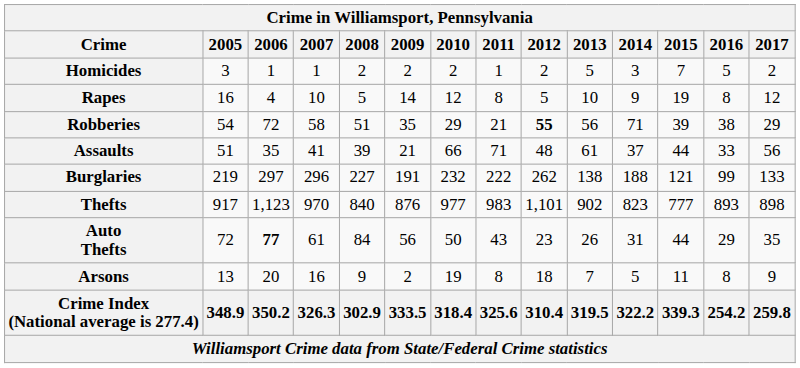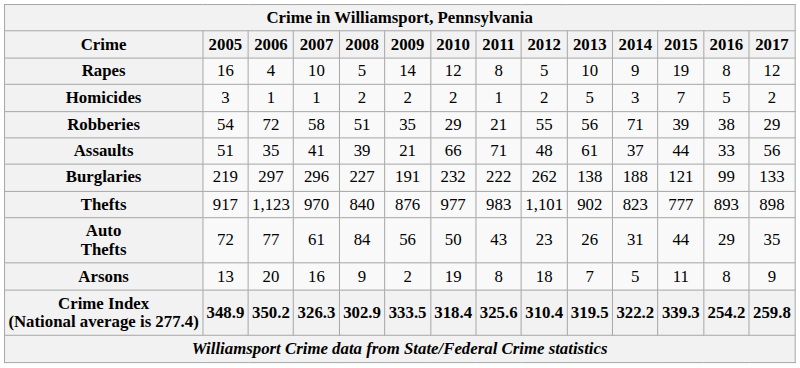 <table class="wikitable" style="text-align:center;">
 <tr>
 <th colspan=14>Crime in Williamsport, Pennsylvania</th>
 </tr>
 <tr>
 <th>Crime</th>
 <th>2005</th>
 <th>2006</th>
 <th>2007</th>
 <th>2008</th>
 <th>2009</th>
 <th>2010</th>
 <th>2011</th>
 <th>2012</th>
 <th>2013</th>
 <th>2014</th>
 <th>2015</th>
 <th>2016</th>
 <th>2017</th>
 </tr>
 <tr>
+<th>Rapes</th>
+<td>16</td>
+<td>4</td>
+<td>10</td>
+<td>5</td>
+<td>14</td>
+<td>12</td>
+<td>8</td>
+<td>5</td>
+<td>10</td>
+<td>9</td>
+<td>19</td>
+<td>8</td>
+<td>12</td>
+</tr>
+<tr>
 <th>Homicides</th>
 <td>3</td>
 <td>1</td>
 <td>1</td>
 <td>2</td>
 <td>2</td>
 <td>2</td>
 <td>1</td>
 <td>2</td>
 <td>5</td>
 <td>3</td>
 <td>7</td>
 <td>5</td>
 <td>2</td>
 </tr>
 <tr>
-<th>Rapes</th>
-<td>16</td>
-<td>4</td>
-<td>10</td>
-<td>5</td>
-<td>14</td>
-<td>12</td>
-<td>8</td>
-<td>5</td>
-<td>10</td>
-<td>9</td>
-<td>19</td>
-<td>8</td>
-<td>12</td>
-</tr>
-<tr>
 <th>Robberies</th>
 <td>54</td>
 <td>72</td>
 <td>58</td>
 <td>51</td>
 <td>35</td>
 <td>29</td>
 <td>21</td>
-<td><strong>55</strong></td>
+<td>55</td>
 <td>56</td>
 <td>71</td>
 <td>39</td>
 <td>38</td>
 <td>29</td>
 </tr>
 <tr>
 <th>Assaults</th>
 <td>51</td>
 <td>35</td>
 <td>41</td>
 <td>39</td>
 <td>21</td>
 <td>66</td>
 <td>71</td>
 <td>48</td>
 <td>61</td>
 <td>37</td>
 <td>44</td>
 <td>33</td>
 <td>56</td>
 </tr>
 <tr>
 <th>Burglaries</th>
 <td>219</td>
 <td>297</td>
 <td>296</td>
 <td>227</td>
 <td>191</td>
 <td>232</td>
 <td>222</td>
 <td>262</td>
 <td>138</td>
 <td>188</td>
 <td>121</td>
 <td>99</td>
 <td>133</td>
 </tr>
 <tr>
 <th>Thefts</th>
 <td>917</td>
 <td>1,123</td>
 <td>970</td>
 <td>840</td>
 <td>876</td>
 <td>977</td>
 <td>983</td>
 <td>1,101</td>
 <td>902</td>
 <td>823</td>
 <td>777</td>
 <td>893</td>
 <td>898</td>
 </tr>
 <tr>
 <th>Auto<br>Thefts</th>
 <td>72</td>
-<td><strong>77</strong></td>
+<td>77</td>
 <td>61</td>
 <td>84</td>
 <td>56</td>
 <td>50</td>
 <td>43</td>
 <td>23</td>
 <td>26</td>
 <td>31</td>
 <td>44</td>
 <td>29</td>
 <td>35</td>
 </tr>
 <tr>
 <th>Arsons</th>
 <td>13</td>
 <td>20</td>
 <td>16</td>
 <td>9</td>
 <td>2</td>
 <td>19</td>
 <td>8</td>
 <td>18</td>
 <td>7</td>
 <td>5</td>
 <td>11</td>
 <td>8</td>
 <td>9</td>
 </tr>
 <tr>
 <th>Crime Index<br> (National average is 277.4)</th>
 <th>348.9</th>
 <th>350.2</th>
 <th>326.3</th>
 <th>302.9</th>
 <th>333.5</th>
 <th>318.4</th>
 <th>325.6</th>
 <th>310.4</th>
 <th>319.5</th>
 <th>322.2</th>
 <th>339.3</th>
 <th>254.2</th>
 <th>259.8</th>
 </tr>
 <tr>
 <th colspan=14><em>Williamsport Crime data from State/Federal Crime statistics</em></th>
 </tr>
 </table>
